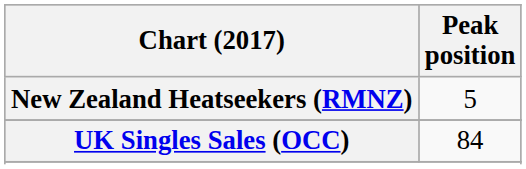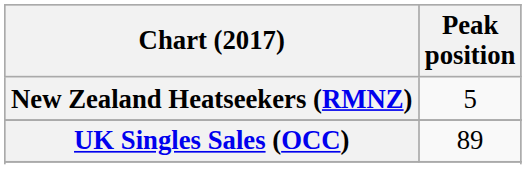 <table class="wikitable sortable plainrowheaders" style="text-align:center">
 <tr>
 <th scope="col">Chart (2017)</th>
 <th scope="col">Peak<br> position</th>
 </tr>
 <tr>
 <th scope="row">New Zealand Heatseekers (<a href='#'>RMNZ</a>)</th>
 <td>5</td>
 </tr>
 <tr>
 </tr>
 <tr>
 <th scope="row"><a href='#'>UK Singles Sales</a> (<a href='#'>OCC</a>)</th>
-<td>84</td>
+<td>89</td>
 </tr>
 <tr>
 </tr>
 <tr>
 </tr>
 </table>
